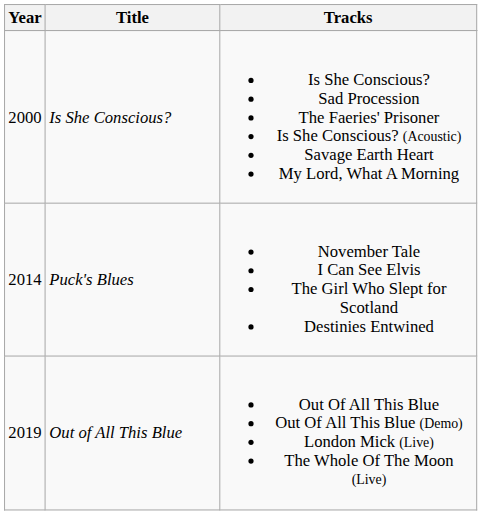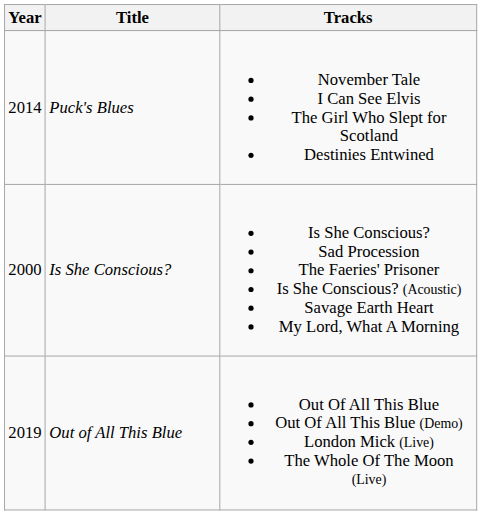 <table class="wikitable" style="text-align:center;">
 <tr>
 <th style="width:2em;">Year</th>
 <th style="width:10em;">Title</th>
 <th style="width:15em;">Tracks</th>
 </tr>
 <tr>
 </tr>
 <tr>
+<td>2014</td>
+<td style="text-align:left;"><em>Puck's Blues</em></td>
+<td><br><ul><li>November Tale</li><li>I Can See Elvis</li><li>The Girl Who Slept for Scotland</li><li>Destinies Entwined</li></ul></td>
+</tr>
+<tr>
 <td>2000</td>
 <td style="text-align:left;"><em>Is She Conscious?</em></td>
 <td><br><ul><li>Is She Conscious?</li><li>Sad Procession</li><li>The Faeries' Prisoner</li><li>Is She Conscious? <small>(Acoustic)</small></li><li>Savage Earth Heart</li><li>My Lord, What A Morning</li></ul></td>
-</tr>
-<tr>
-<td>2014</td>
-<td style="text-align:left;"><em>Puck's Blues</em></td>
-<td><br><ul><li>November Tale</li><li>I Can See Elvis</li><li>The Girl Who Slept for Scotland</li><li>Destinies Entwined</li></ul></td>
 </tr>
 <tr>
 <td>2019</td>
 <td style="text-align:left;"><em>Out of All This Blue</em></td>
 <td><br><ul><li>Out Of All This Blue</li><li>Out Of All This Blue <small>(Demo)</small></li><li>London Mick <small>(Live)</small></li><li>The Whole Of The Moon <small>(Live)</small></li></ul></td>
 </tr>
 </table>
